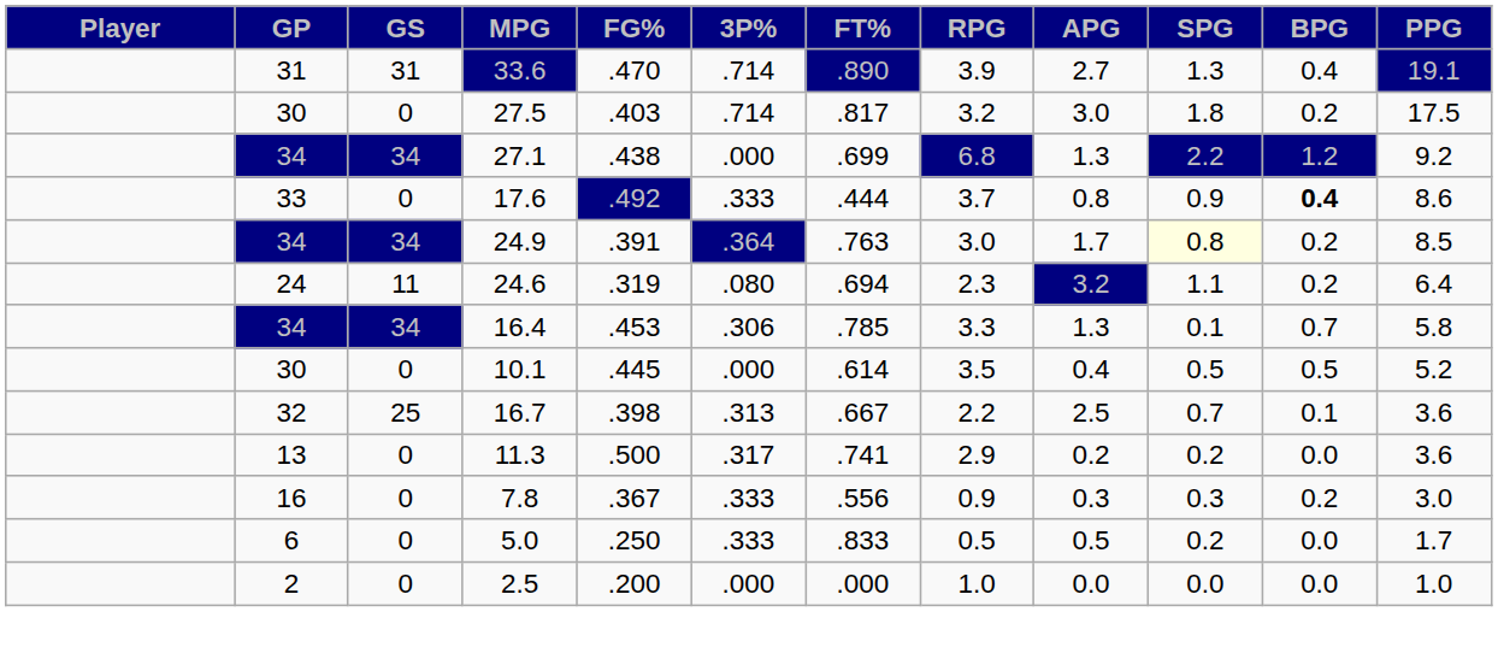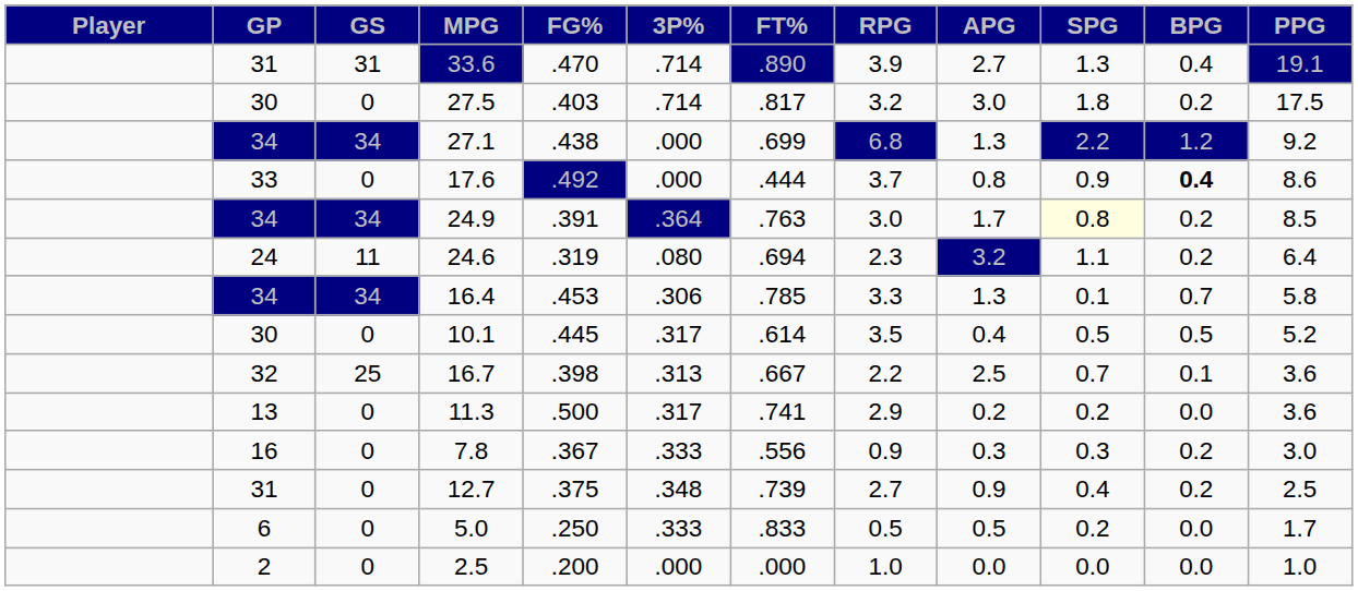 <table class="wikitable sortable" style="font-size:90%; text-align:center;">
 <tr>
 <th style="background:navy;color:silver" width="10%">Player</th>
 <th style="background:navy;color:silver" width="5%">GP</th>
 <th style="background:navy;color:silver" width="5%">GS</th>
 <th style="background:navy;color:silver" width="5%">MPG</th>
 <th style="background:navy;color:silver" width="5%">FG%</th>
 <th style="background:navy;color:silver" width="5%">3P%</th>
 <th style="background:navy;color:silver" width="5%">FT%</th>
 <th style="background:navy;color:silver" width="5%">RPG</th>
 <th style="background:navy;color:silver" width="5%">APG</th>
 <th style="background:navy;color:silver" width="5%">SPG</th>
 <th style="background:navy;color:silver" width="5%">BPG</th>
 <th style="background:navy;color:silver" width="5%">PPG</th>
 </tr>
 <tr>
 <td></td>
 <td>31</td>
 <td>31</td>
 <td style="background:navy;color:silver">33.6</td>
 <td>.470</td>
 <td>.714</td>
 <td style="background:navy;color:silver">.890</td>
 <td>3.9</td>
 <td>2.7</td>
 <td>1.3</td>
 <td>0.4</td>
 <td style="background:navy;color:silver">19.1</td>
 </tr>
 <tr>
 <td></td>
 <td>30</td>
 <td>0</td>
 <td>27.5</td>
 <td>.403</td>
 <td>.714</td>
 <td>.817</td>
 <td>3.2</td>
 <td>3.0</td>
 <td>1.8</td>
 <td>0.2</td>
 <td>17.5</td>
 </tr>
 <tr>
 <td></td>
 <td style="background:navy;color:silver">34</td>
 <td style="background:navy;color:silver">34</td>
 <td>27.1</td>
 <td>.438</td>
 <td>.000</td>
 <td>.699</td>
 <td style="background:navy;color:silver">6.8</td>
 <td>1.3</td>
 <td style="background:navy;color:silver">2.2</td>
 <td style="background:navy;color:silver">1.2</td>
 <td>9.2</td>
 </tr>
 <tr>
 <td></td>
 <td>33</td>
 <td>0</td>
 <td>17.6</td>
 <td style="background:navy;color:silver">.492</td>
-<td>.333</td>
+<td>.000</td>
 <td>.444</td>
 <td>3.7</td>
 <td>0.8</td>
 <td>0.9</td>
 <td><strong>0.4</strong></td>
 <td>8.6</td>
 </tr>
 <tr>
 <td></td>
 <td style="background:navy;color:silver">34</td>
 <td style="background:navy;color:silver">34</td>
 <td>24.9</td>
 <td>.391</td>
 <td style="background:navy;color:silver">.364</td>
 <td>.763</td>
 <td>3.0</td>
 <td>1.7</td>
 <td style="background: lightyellow;">0.8</td>
 <td>0.2</td>
 <td>8.5</td>
 </tr>
 <tr>
 <td></td>
 <td>24</td>
 <td>11</td>
 <td>24.6</td>
 <td>.319</td>
 <td>.080</td>
 <td>.694</td>
 <td>2.3</td>
 <td style="background:navy;color:silver">3.2</td>
 <td>1.1</td>
 <td>0.2</td>
 <td>6.4</td>
 </tr>
 <tr>
 <td></td>
 <td style="background:navy;color:silver">34</td>
 <td style="background:navy;color:silver">34</td>
 <td>16.4</td>
 <td>.453</td>
 <td>.306</td>
 <td>.785</td>
 <td>3.3</td>
 <td>1.3</td>
 <td>0.1</td>
 <td>0.7</td>
 <td>5.8</td>
 </tr>
 <tr>
 <td></td>
 <td>30</td>
 <td>0</td>
 <td>10.1</td>
 <td>.445</td>
-<td>.000</td>
+<td>.317</td>
 <td>.614</td>
 <td>3.5</td>
 <td>0.4</td>
 <td>0.5</td>
 <td>0.5</td>
 <td>5.2</td>
 </tr>
 <tr>
 <td></td>
 <td>32</td>
 <td>25</td>
 <td>16.7</td>
 <td>.398</td>
 <td>.313</td>
 <td>.667</td>
 <td>2.2</td>
 <td>2.5</td>
 <td>0.7</td>
 <td>0.1</td>
 <td>3.6</td>
 </tr>
 <tr>
 <td></td>
 <td>13</td>
 <td>0</td>
 <td>11.3</td>
 <td>.500</td>
 <td>.317</td>
 <td>.741</td>
 <td>2.9</td>
 <td>0.2</td>
 <td>0.2</td>
 <td>0.0</td>
 <td>3.6</td>
 </tr>
 <tr>
 <td></td>
 <td>16</td>
 <td>0</td>
 <td>7.8</td>
 <td>.367</td>
 <td>.333</td>
 <td>.556</td>
 <td>0.9</td>
 <td>0.3</td>
 <td>0.3</td>
 <td>0.2</td>
 <td>3.0</td>
 </tr>
 <tr>
 <td></td>
+<td>31</td>
+<td>0</td>
+<td>12.7</td>
+<td>.375</td>
+<td>.348</td>
+<td>.739</td>
+<td>2.7</td>
+<td>0.9</td>
+<td>0.4</td>
+<td>0.2</td>
+<td>2.5</td>
+</tr>
+<tr>
+<td></td>
 <td>6</td>
 <td>0</td>
 <td>5.0</td>
 <td>.250</td>
 <td>.333</td>
 <td>.833</td>
 <td>0.5</td>
 <td>0.5</td>
 <td>0.2</td>
 <td>0.0</td>
 <td>1.7</td>
 </tr>
 <tr>
 <td></td>
 <td>2</td>
 <td>0</td>
 <td>2.5</td>
 <td>.200</td>
 <td>.000</td>
 <td>.000</td>
 <td>1.0</td>
 <td>0.0</td>
 <td>0.0</td>
 <td>0.0</td>
 <td>1.0</td>
 </tr>
 </table>
